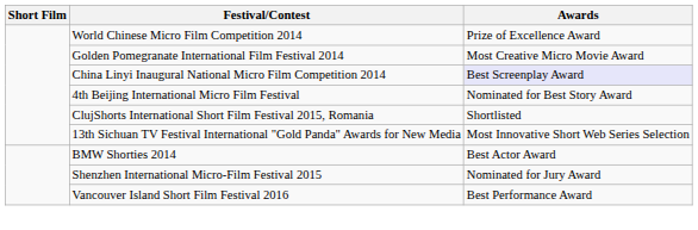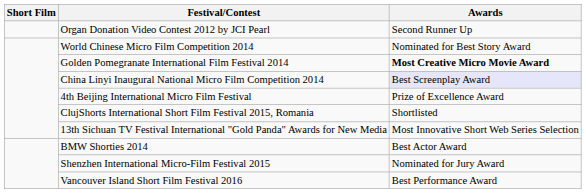 <table class="wikitable">
 <tr>
 <th>Short Film</th>
 <th>Festival/Contest</th>
 <th>Awards</th>
 </tr>
 <tr>
+<td><em></em></td>
+<td>Organ Donation Video Contest 2012 by JCI Pearl</td>
+<td>Second Runner Up</td>
+</tr>
+<tr>
 <td rowspan=6><em></em></td>
 <td>World Chinese Micro Film Competition 2014</td>
-<td>Prize of Excellence Award</td>
+<td>Nominated for Best Story Award</td>
 </tr>
 <tr>
 <td>Golden Pomegranate International Film Festival 2014</td>
-<td>Most Creative Micro Movie Award</td>
+<td><strong>Most Creative Micro Movie Award</strong></td>
 </tr>
 <tr>
 <td>China Linyi Inaugural National Micro Film Competition 2014</td>
 <td style="background: lavender;">Best Screenplay Award</td>
 </tr>
 <tr>
 <td>4th Beijing International Micro Film Festival</td>
-<td>Nominated for Best Story Award</td>
+<td>Prize of Excellence Award</td>
 </tr>
 <tr>
 <td>ClujShorts International Short Film Festival 2015, Romania</td>
 <td>Shortlisted</td>
 </tr>
 <tr>
 <td>13th Sichuan TV Festival International "Gold Panda" Awards for New Media</td>
 <td>Most Innovative Short Web Series Selection</td>
 </tr>
 <tr>
 <td rowspan=3><em></em></td>
 <td>BMW Shorties 2014</td>
 <td>Best Actor Award</td>
 </tr>
 <tr>
 <td>Shenzhen International Micro-Film Festival 2015</td>
 <td>Nominated for Jury Award</td>
 </tr>
 <tr>
 <td>Vancouver Island Short Film Festival 2016</td>
 <td>Best Performance Award</td>
 </tr>
 </table>
